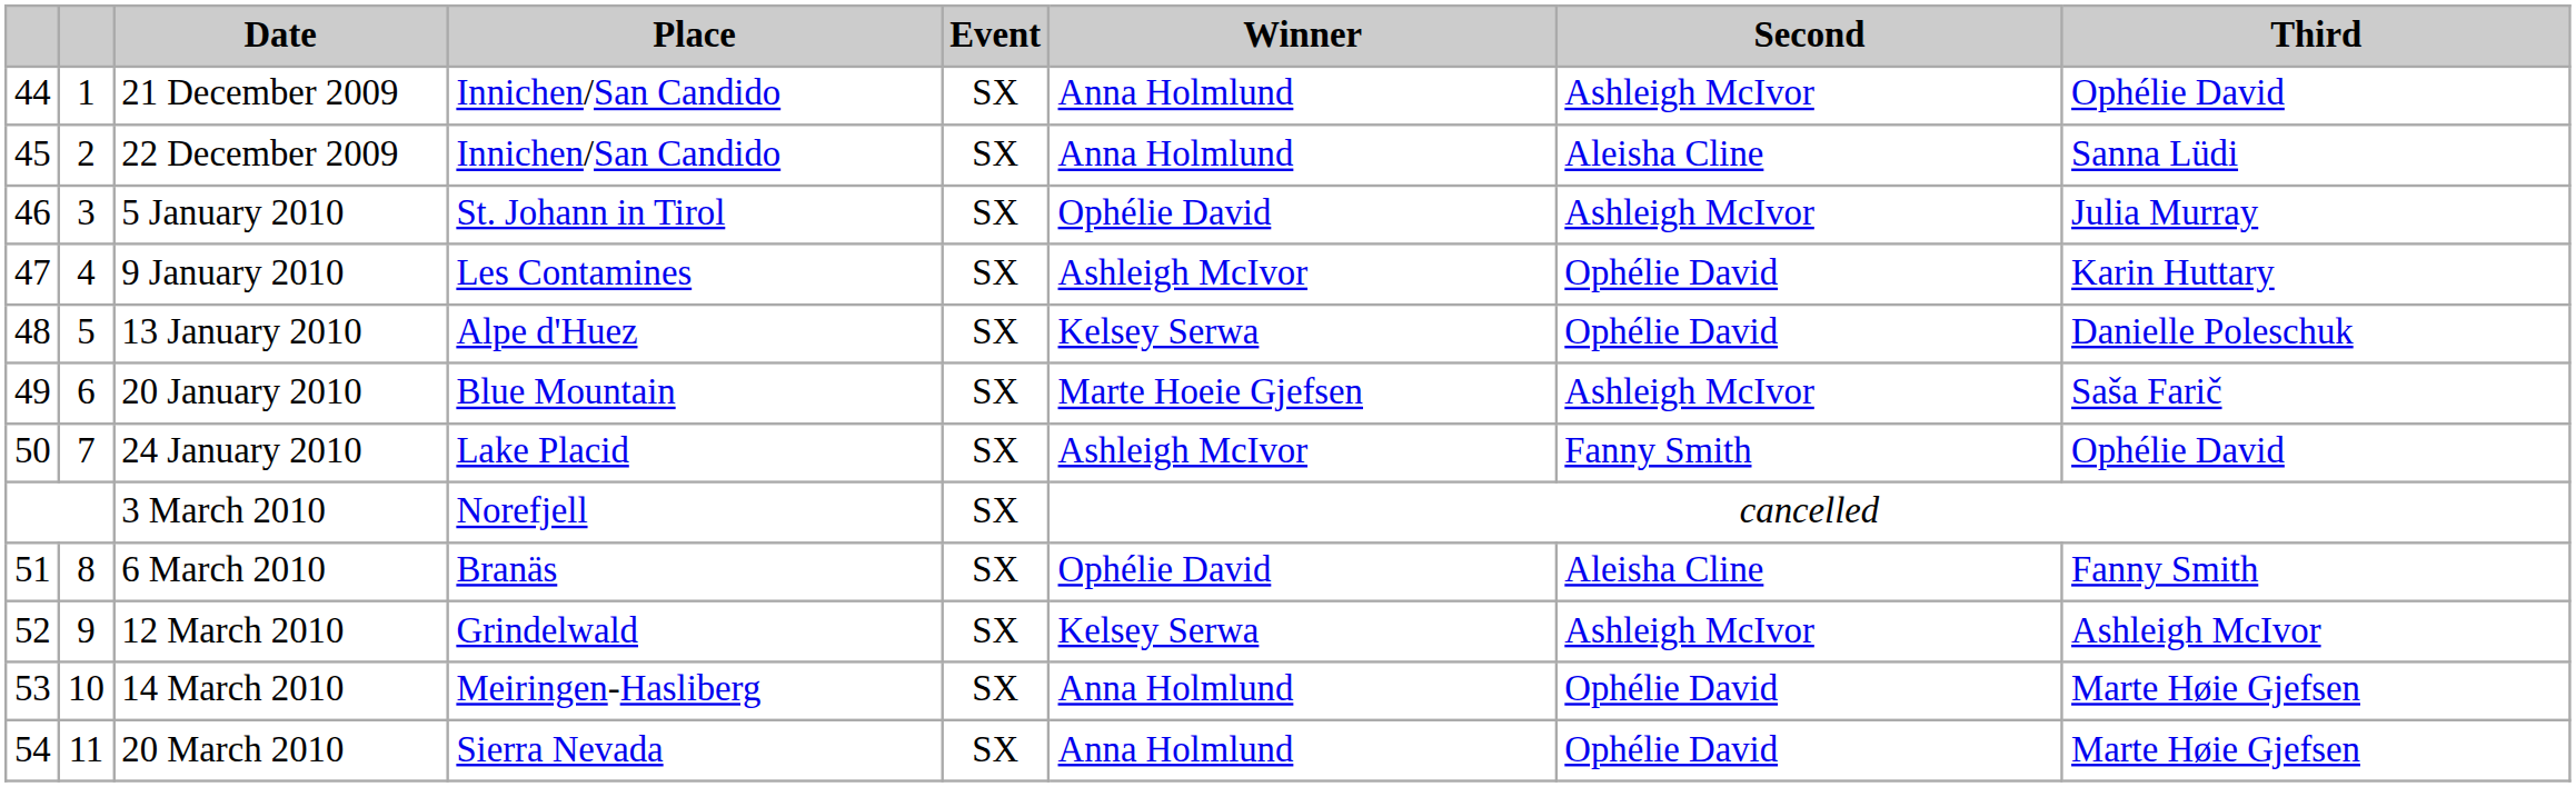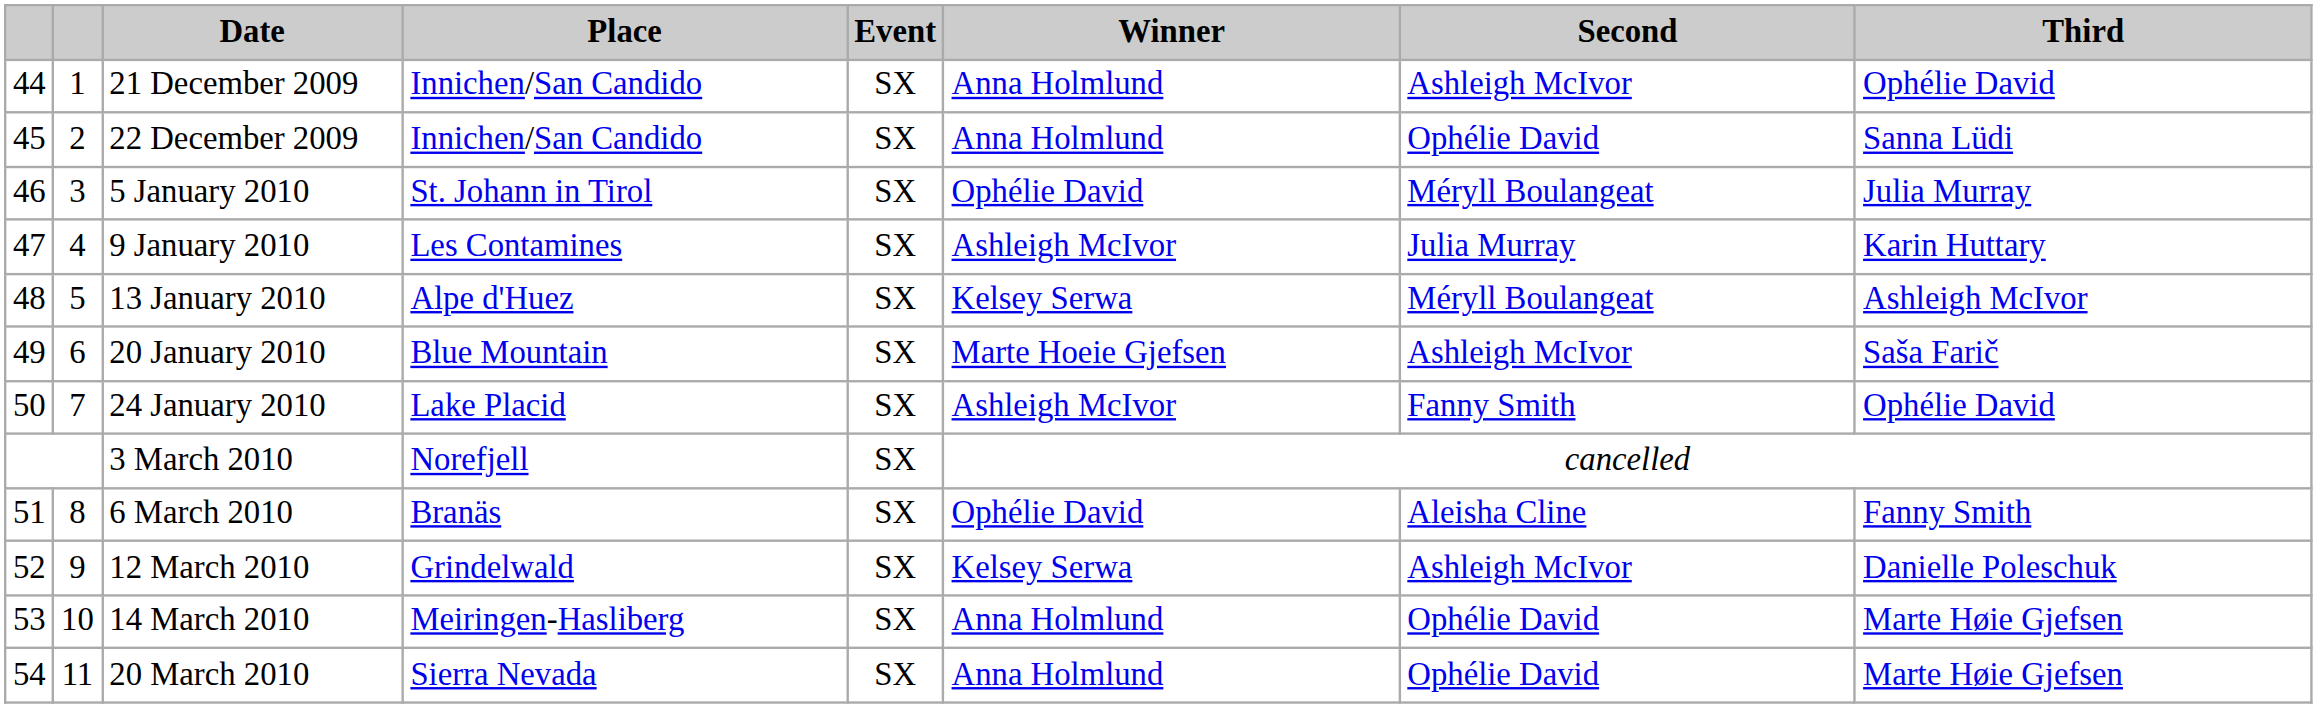 <table class="wikitable plainrowheaders" style="background:#fff; font-size:86%; line-height:16px; border:grey solid 1px; border-collapse:collapse;">
 <tr style="background:#ccc; text-align:center;">
 <th scope="col" style="background:#ccc; width=20 px;"></th>
 <th scope="col" style="background:#ccc; width=30 px;"></th>
 <th scope="col" style="background:#ccc; width:120px;">Date</th>
 <th scope="col" style="background:#ccc; width:180px;">Place</th>
 <th scope="col" style="background:#ccc; width:15px;">Event</th>
 <th scope="col" style="background:#ccc; width:185px;">Winner</th>
 <th scope="col" style="background:#ccc; width:185px;">Second</th>
 <th scope="col" style="background:#ccc; width:185px;">Third</th>
 </tr>
 <tr>
 <td align=center>44</td>
 <td align=center>1</td>
 <td>21 December 2009</td>
 <td> <a href='#'>Innichen</a>/<a href='#'>San Candido</a></td>
 <td align=center>SX</td>
 <td> <a href='#'>Anna Holmlund</a></td>
 <td> <a href='#'>Ashleigh McIvor</a></td>
 <td> <a href='#'>Ophélie David</a></td>
 </tr>
 <tr>
 <td align=center>45</td>
 <td align=center>2</td>
 <td>22 December 2009</td>
 <td> <a href='#'>Innichen</a>/<a href='#'>San Candido</a></td>
 <td align=center>SX</td>
 <td> <a href='#'>Anna Holmlund</a></td>
-<td> <a href='#'>Aleisha Cline</a></td>
+<td> <a href='#'>Ophélie David</a></td>
 <td> <a href='#'>Sanna Lüdi</a></td>
 </tr>
 <tr>
 <td align=center>46</td>
 <td align=center>3</td>
 <td>5 January 2010</td>
 <td> <a href='#'>St. Johann in Tirol</a></td>
 <td align=center>SX</td>
 <td> <a href='#'>Ophélie David</a></td>
-<td> <a href='#'>Ashleigh McIvor</a></td>
+<td> <a href='#'>Méryll Boulangeat</a></td>
 <td> <a href='#'>Julia Murray</a></td>
 </tr>
 <tr>
 <td align=center>47</td>
 <td align=center>4</td>
 <td>9 January 2010</td>
 <td> <a href='#'>Les Contamines</a></td>
 <td align=center>SX</td>
 <td> <a href='#'>Ashleigh McIvor</a></td>
-<td> <a href='#'>Ophélie David</a></td>
+<td> <a href='#'>Julia Murray</a></td>
 <td> <a href='#'>Karin Huttary</a></td>
 </tr>
 <tr>
 <td align=center>48</td>
 <td align=center>5</td>
 <td>13 January 2010</td>
 <td> <a href='#'>Alpe d'Huez</a></td>
 <td align=center>SX</td>
 <td> <a href='#'>Kelsey Serwa</a></td>
-<td> <a href='#'>Ophélie David</a></td>
-<td> <a href='#'>Danielle Poleschuk</a></td>
+<td> <a href='#'>Méryll Boulangeat</a></td>
+<td> <a href='#'>Ashleigh McIvor</a></td>
 </tr>
 <tr>
 <td align=center>49</td>
 <td align=center>6</td>
 <td>20 January 2010</td>
 <td> <a href='#'>Blue Mountain</a></td>
 <td align=center>SX</td>
 <td> <a href='#'>Marte Hoeie Gjefsen</a></td>
 <td> <a href='#'>Ashleigh McIvor</a></td>
 <td> <a href='#'>Saša Farič</a></td>
 </tr>
 <tr>
 <td align=center>50</td>
 <td align=center>7</td>
 <td>24 January 2010</td>
 <td> <a href='#'>Lake Placid</a></td>
 <td align=center>SX</td>
 <td> <a href='#'>Ashleigh McIvor</a></td>
 <td> <a href='#'>Fanny Smith</a></td>
 <td> <a href='#'>Ophélie David</a></td>
 </tr>
 <tr>
 <td colspan=2></td>
 <td>3 March 2010</td>
 <td> <a href='#'>Norefjell</a></td>
 <td align=center>SX</td>
 <td colspan=3 align=center><em>cancelled</em></td>
 </tr>
 <tr>
 <td align=center>51</td>
 <td align=center>8</td>
 <td>6 March 2010</td>
 <td> <a href='#'>Branäs</a></td>
 <td align=center>SX</td>
 <td> <a href='#'>Ophélie David</a></td>
 <td> <a href='#'>Aleisha Cline</a></td>
 <td> <a href='#'>Fanny Smith</a></td>
 </tr>
 <tr>
 <td align=center>52</td>
 <td align=center>9</td>
 <td>12 March 2010</td>
 <td> <a href='#'>Grindelwald</a><small></small></td>
 <td align=center>SX</td>
 <td> <a href='#'>Kelsey Serwa</a></td>
 <td> <a href='#'>Ashleigh McIvor</a></td>
-<td> <a href='#'>Ashleigh McIvor</a></td>
+<td> <a href='#'>Danielle Poleschuk</a></td>
 </tr>
 <tr>
 <td align=center>53</td>
 <td align=center>10</td>
 <td>14 March 2010</td>
 <td> <a href='#'>Meiringen</a>-<a href='#'>Hasliberg</a></td>
 <td align=center>SX</td>
 <td> <a href='#'>Anna Holmlund</a></td>
 <td> <a href='#'>Ophélie David</a></td>
 <td> <a href='#'>Marte Høie Gjefsen</a></td>
 </tr>
 <tr>
 <td align=center>54</td>
 <td align=center>11</td>
 <td>20 March 2010</td>
 <td> <a href='#'>Sierra Nevada</a></td>
 <td align=center>SX</td>
 <td> <a href='#'>Anna Holmlund</a></td>
 <td> <a href='#'>Ophélie David</a></td>
 <td> <a href='#'>Marte Høie Gjefsen</a></td>
 </tr>
 </table>
